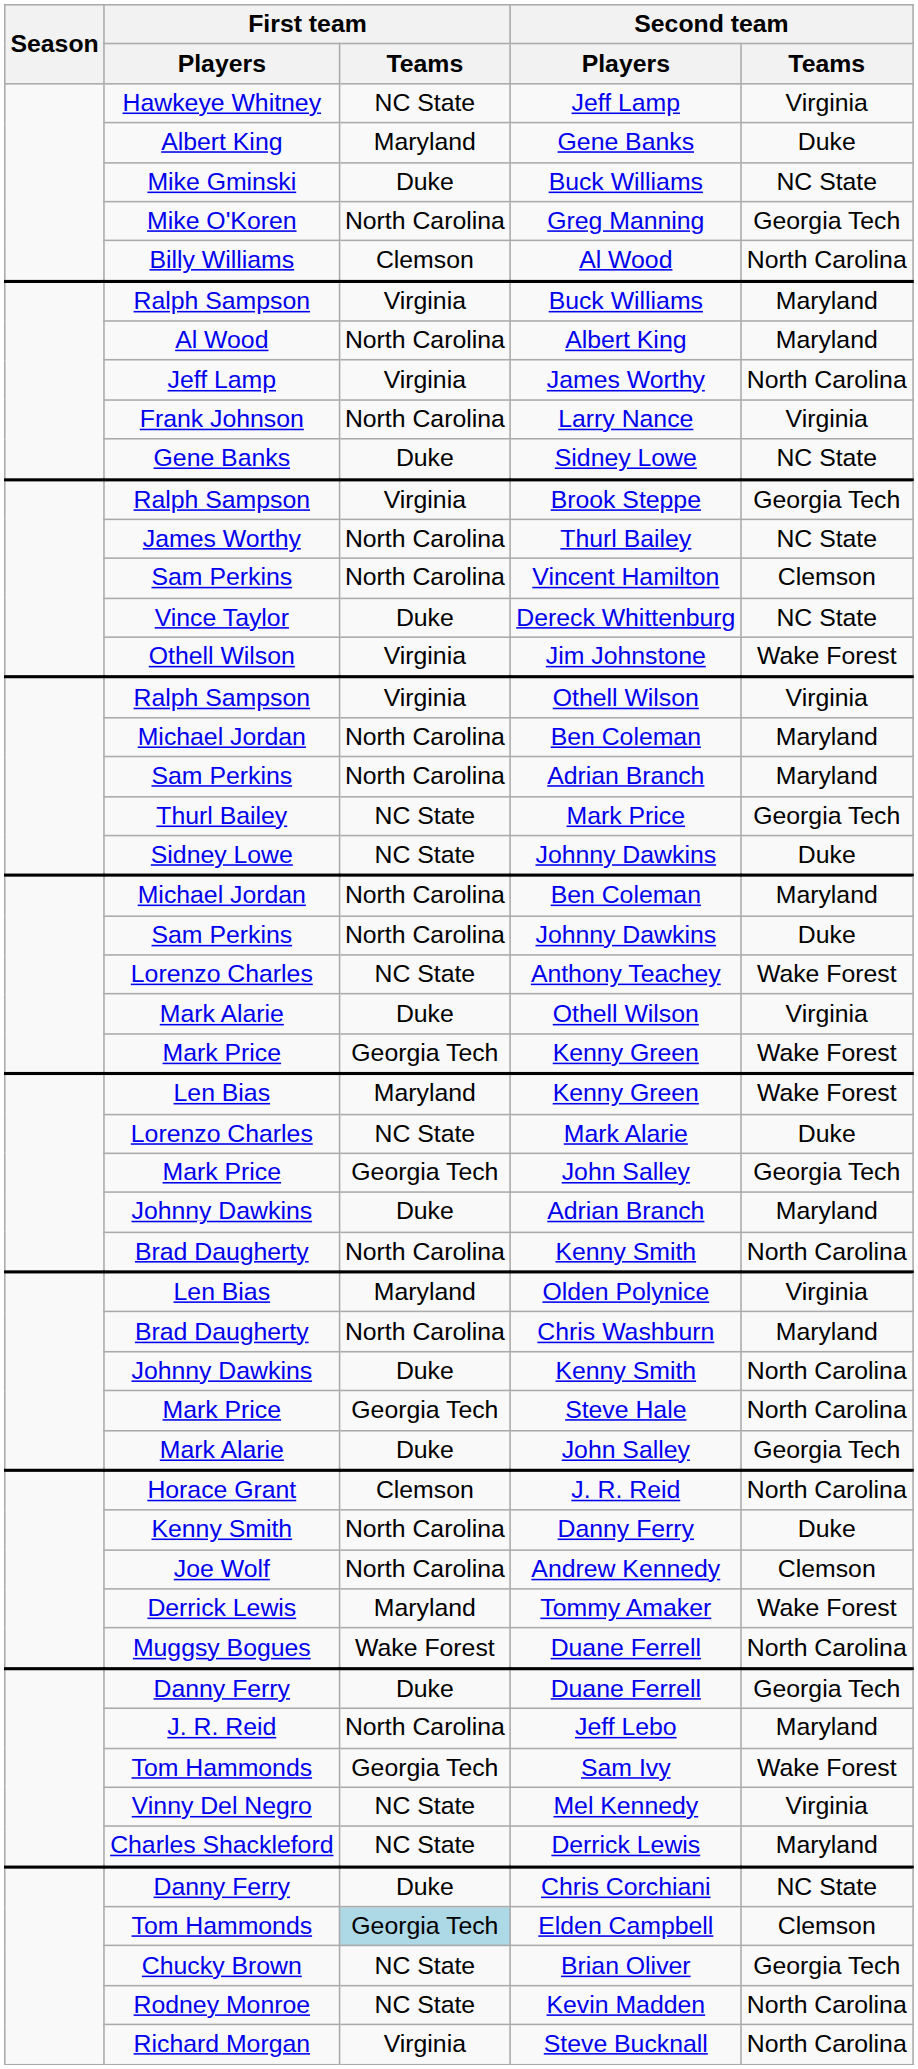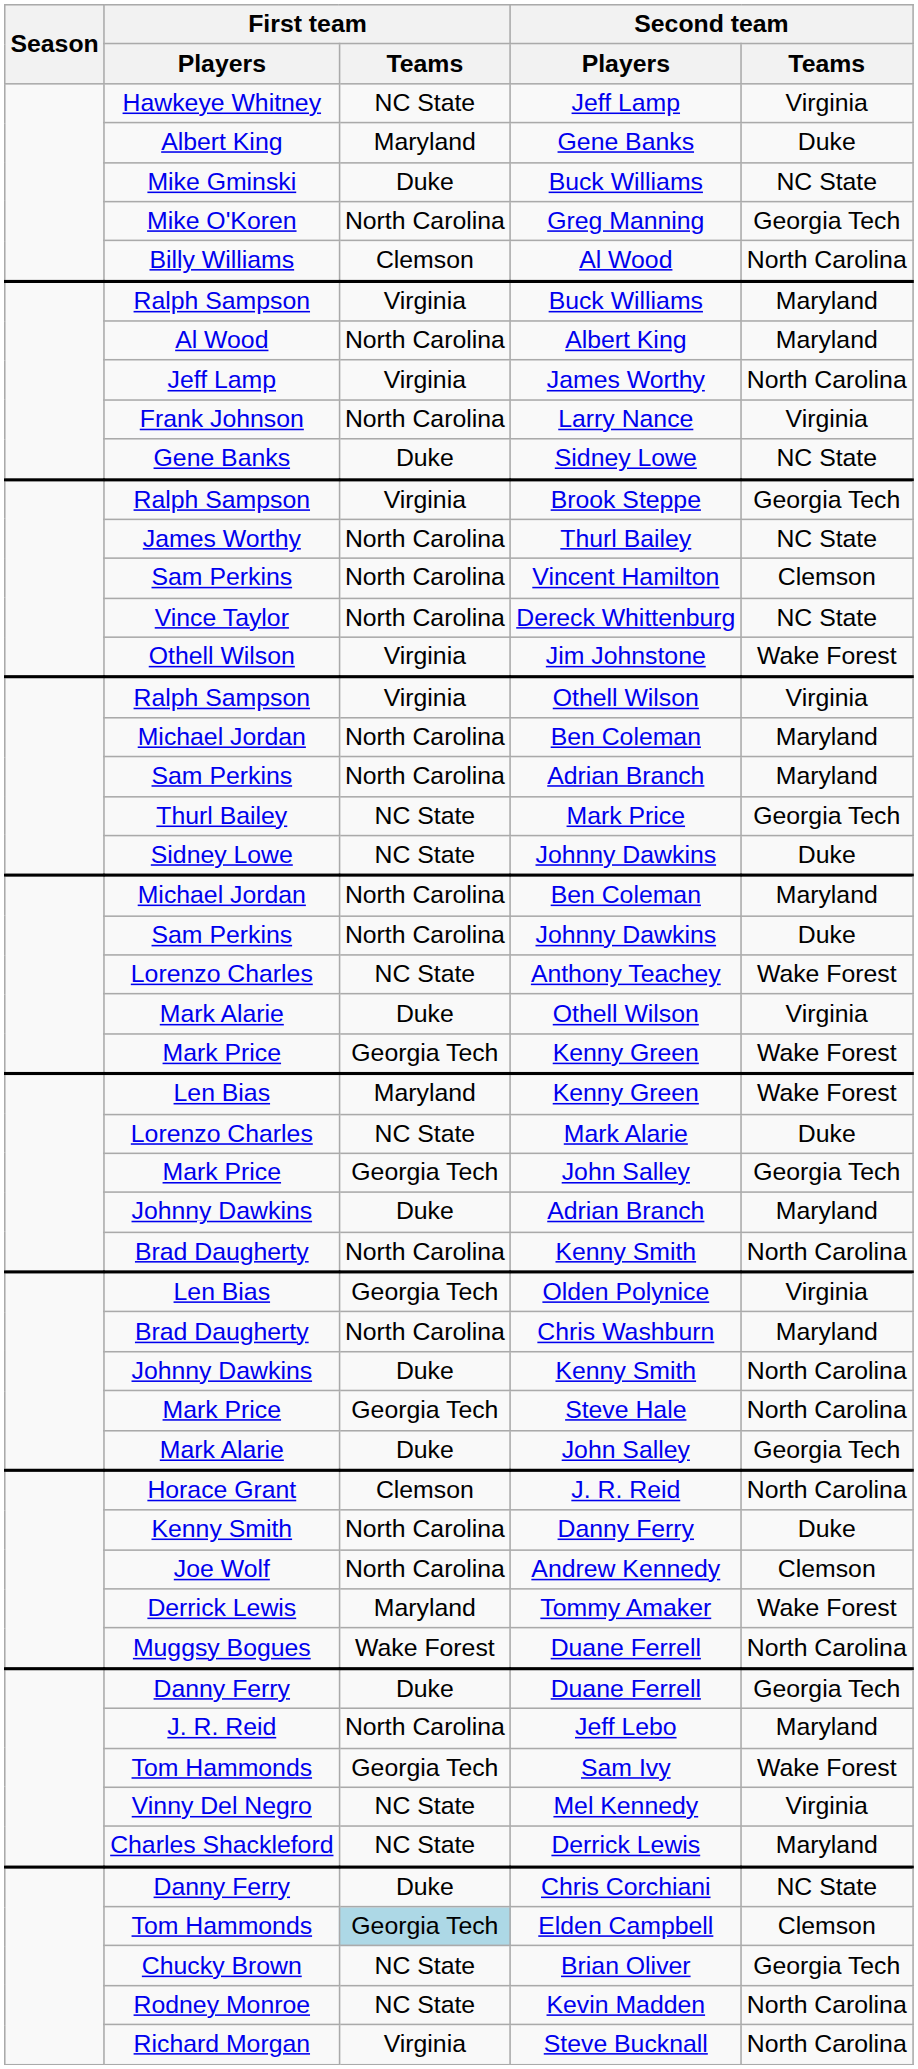 <table class="wikitable" style="text-align:center">
 <tr>
 <th rowspan=2>Season</th>
 <th colspan=2>First team</th>
 <th colspan=2>Second team</th>
 </tr>
 <tr>
 <th>Players</th>
 <th>Teams</th>
 <th>Players</th>
 <th>Teams</th>
 </tr>
 <tr>
 <td rowspan=5></td>
 <td><a href='#'>Hawkeye Whitney</a></td>
 <td>NC State</td>
 <td><a href='#'>Jeff Lamp</a></td>
 <td>Virginia</td>
 </tr>
 <tr>
 <td><a href='#'>Albert King</a></td>
 <td>Maryland</td>
 <td><a href='#'>Gene Banks</a></td>
 <td>Duke</td>
 </tr>
 <tr>
 <td><a href='#'>Mike Gminski</a></td>
 <td>Duke</td>
 <td><a href='#'>Buck Williams</a></td>
 <td>NC State</td>
 </tr>
 <tr>
 <td><a href='#'>Mike O'Koren</a></td>
 <td>North Carolina</td>
 <td><a href='#'>Greg Manning</a></td>
 <td>Georgia Tech</td>
 </tr>
 <tr>
 <td><a href='#'>Billy Williams</a></td>
 <td>Clemson</td>
 <td><a href='#'>Al Wood</a></td>
 <td>North Carolina</td>
 </tr>
 <tr style="border-top:2px solid black">
 <td rowspan=5></td>
 <td><a href='#'>Ralph Sampson</a></td>
 <td>Virginia</td>
 <td><a href='#'>Buck Williams</a></td>
 <td>Maryland</td>
 </tr>
 <tr>
 <td><a href='#'>Al Wood</a></td>
 <td>North Carolina</td>
 <td><a href='#'>Albert King</a></td>
 <td>Maryland</td>
 </tr>
 <tr>
 <td><a href='#'>Jeff Lamp</a></td>
 <td>Virginia</td>
 <td><a href='#'>James Worthy</a></td>
 <td>North Carolina</td>
 </tr>
 <tr>
 <td><a href='#'>Frank Johnson</a></td>
 <td>North Carolina</td>
 <td><a href='#'>Larry Nance</a></td>
 <td>Virginia</td>
 </tr>
 <tr>
 <td><a href='#'>Gene Banks</a></td>
 <td>Duke</td>
 <td><a href='#'>Sidney Lowe</a></td>
 <td>NC State</td>
 </tr>
 <tr style="border-top:2px solid black">
 <td rowspan=5></td>
 <td><a href='#'>Ralph Sampson</a></td>
 <td>Virginia</td>
 <td><a href='#'>Brook Steppe</a></td>
 <td>Georgia Tech</td>
 </tr>
 <tr>
 <td><a href='#'>James Worthy</a></td>
 <td>North Carolina</td>
 <td><a href='#'>Thurl Bailey</a></td>
 <td>NC State</td>
 </tr>
 <tr>
 <td><a href='#'>Sam Perkins</a></td>
 <td>North Carolina</td>
 <td><a href='#'>Vincent Hamilton</a></td>
 <td>Clemson</td>
 </tr>
 <tr>
 <td><a href='#'>Vince Taylor</a></td>
-<td>Duke</td>
+<td>North Carolina</td>
 <td><a href='#'>Dereck Whittenburg</a></td>
 <td>NC State</td>
 </tr>
 <tr>
 <td><a href='#'>Othell Wilson</a></td>
 <td>Virginia</td>
 <td><a href='#'>Jim Johnstone</a></td>
 <td>Wake Forest</td>
 </tr>
 <tr style="border-top:2px solid black">
 <td rowspan=5></td>
 <td><a href='#'>Ralph Sampson</a></td>
 <td>Virginia</td>
 <td><a href='#'>Othell Wilson</a></td>
 <td>Virginia</td>
 </tr>
 <tr>
 <td><a href='#'>Michael Jordan</a></td>
 <td>North Carolina</td>
 <td><a href='#'>Ben Coleman</a></td>
 <td>Maryland</td>
 </tr>
 <tr>
 <td><a href='#'>Sam Perkins</a></td>
 <td>North Carolina</td>
 <td><a href='#'>Adrian Branch</a></td>
 <td>Maryland</td>
 </tr>
 <tr>
 <td><a href='#'>Thurl Bailey</a></td>
 <td>NC State</td>
 <td><a href='#'>Mark Price</a></td>
 <td>Georgia Tech</td>
 </tr>
 <tr>
 <td><a href='#'>Sidney Lowe</a></td>
 <td>NC State</td>
 <td><a href='#'>Johnny Dawkins</a></td>
 <td>Duke</td>
 </tr>
 <tr style="border-top:2px solid black">
 <td rowspan=5></td>
 <td><a href='#'>Michael Jordan</a></td>
 <td>North Carolina</td>
 <td><a href='#'>Ben Coleman</a></td>
 <td>Maryland</td>
 </tr>
 <tr>
 <td><a href='#'>Sam Perkins</a></td>
 <td>North Carolina</td>
 <td><a href='#'>Johnny Dawkins</a></td>
 <td>Duke</td>
 </tr>
 <tr>
 <td><a href='#'>Lorenzo Charles</a></td>
 <td>NC State</td>
 <td><a href='#'>Anthony Teachey</a></td>
 <td>Wake Forest</td>
 </tr>
 <tr>
 <td><a href='#'>Mark Alarie</a></td>
 <td>Duke</td>
 <td><a href='#'>Othell Wilson</a></td>
 <td>Virginia</td>
 </tr>
 <tr>
 <td><a href='#'>Mark Price</a></td>
 <td>Georgia Tech</td>
 <td><a href='#'>Kenny Green</a></td>
 <td>Wake Forest</td>
 </tr>
 <tr style="border-top:2px solid black">
 <td rowspan=5></td>
 <td><a href='#'>Len Bias</a></td>
 <td>Maryland</td>
 <td><a href='#'>Kenny Green</a></td>
 <td>Wake Forest</td>
 </tr>
 <tr>
 <td><a href='#'>Lorenzo Charles</a></td>
 <td>NC State</td>
 <td><a href='#'>Mark Alarie</a></td>
 <td>Duke</td>
 </tr>
 <tr>
 <td><a href='#'>Mark Price</a></td>
 <td>Georgia Tech</td>
 <td><a href='#'>John Salley</a></td>
 <td>Georgia Tech</td>
 </tr>
 <tr>
 <td><a href='#'>Johnny Dawkins</a></td>
 <td>Duke</td>
 <td><a href='#'>Adrian Branch</a></td>
 <td>Maryland</td>
 </tr>
 <tr>
 <td><a href='#'>Brad Daugherty</a></td>
 <td>North Carolina</td>
 <td><a href='#'>Kenny Smith</a></td>
 <td>North Carolina</td>
 </tr>
 <tr style="border-top:2px solid black">
 <td rowspan=5></td>
 <td><a href='#'>Len Bias</a></td>
-<td>Maryland</td>
+<td>Georgia Tech</td>
 <td><a href='#'>Olden Polynice</a></td>
 <td>Virginia</td>
 </tr>
 <tr>
 <td><a href='#'>Brad Daugherty</a></td>
 <td>North Carolina</td>
 <td><a href='#'>Chris Washburn</a></td>
 <td>Maryland</td>
 </tr>
 <tr>
 <td><a href='#'>Johnny Dawkins</a></td>
 <td>Duke</td>
 <td><a href='#'>Kenny Smith</a></td>
 <td>North Carolina</td>
 </tr>
 <tr>
 <td><a href='#'>Mark Price</a></td>
 <td>Georgia Tech</td>
 <td><a href='#'>Steve Hale</a></td>
 <td>North Carolina</td>
 </tr>
 <tr>
 <td><a href='#'>Mark Alarie</a></td>
 <td>Duke</td>
 <td><a href='#'>John Salley</a></td>
 <td>Georgia Tech</td>
 </tr>
 <tr style="border-top:2px solid black">
 <td rowspan=5></td>
 <td><a href='#'>Horace Grant</a></td>
 <td>Clemson</td>
 <td><a href='#'>J. R. Reid</a></td>
 <td>North Carolina</td>
 </tr>
 <tr>
 <td><a href='#'>Kenny Smith</a></td>
 <td>North Carolina</td>
 <td><a href='#'>Danny Ferry</a></td>
 <td>Duke</td>
 </tr>
 <tr>
 <td><a href='#'>Joe Wolf</a></td>
 <td>North Carolina</td>
 <td><a href='#'>Andrew Kennedy</a></td>
 <td>Clemson</td>
 </tr>
 <tr>
 <td><a href='#'>Derrick Lewis</a></td>
 <td>Maryland</td>
 <td><a href='#'>Tommy Amaker</a></td>
 <td>Wake Forest</td>
 </tr>
 <tr>
 <td><a href='#'>Muggsy Bogues</a></td>
 <td>Wake Forest</td>
 <td><a href='#'>Duane Ferrell</a></td>
 <td>North Carolina</td>
 </tr>
 <tr style="border-top:2px solid black">
 <td rowspan=5></td>
 <td><a href='#'>Danny Ferry</a></td>
 <td>Duke</td>
 <td><a href='#'>Duane Ferrell</a></td>
 <td>Georgia Tech</td>
 </tr>
 <tr>
 <td><a href='#'>J. R. Reid</a></td>
 <td>North Carolina</td>
 <td><a href='#'>Jeff Lebo</a></td>
 <td>Maryland</td>
 </tr>
 <tr>
 <td><a href='#'>Tom Hammonds</a></td>
 <td>Georgia Tech</td>
 <td><a href='#'>Sam Ivy</a></td>
 <td>Wake Forest</td>
 </tr>
 <tr>
 <td><a href='#'>Vinny Del Negro</a></td>
 <td>NC State</td>
 <td><a href='#'>Mel Kennedy</a></td>
 <td>Virginia</td>
 </tr>
 <tr>
 <td><a href='#'>Charles Shackleford</a></td>
 <td>NC State</td>
 <td><a href='#'>Derrick Lewis</a></td>
 <td>Maryland</td>
 </tr>
 <tr style="border-top:2px solid black">
 <td rowspan=5></td>
 <td><a href='#'>Danny Ferry</a></td>
 <td>Duke</td>
 <td><a href='#'>Chris Corchiani</a></td>
 <td>NC State</td>
 </tr>
 <tr>
 <td><a href='#'>Tom Hammonds</a></td>
 <td style="background: lightblue;">Georgia Tech</td>
 <td><a href='#'>Elden Campbell</a></td>
 <td>Clemson</td>
 </tr>
 <tr>
 <td><a href='#'>Chucky Brown</a></td>
 <td>NC State</td>
 <td><a href='#'>Brian Oliver</a></td>
 <td>Georgia Tech</td>
 </tr>
 <tr>
 <td><a href='#'>Rodney Monroe</a></td>
 <td>NC State</td>
 <td><a href='#'>Kevin Madden</a></td>
 <td>North Carolina</td>
 </tr>
 <tr>
 <td><a href='#'>Richard Morgan</a></td>
 <td>Virginia</td>
 <td><a href='#'>Steve Bucknall</a></td>
 <td>North Carolina</td>
 </tr>
 </table>
